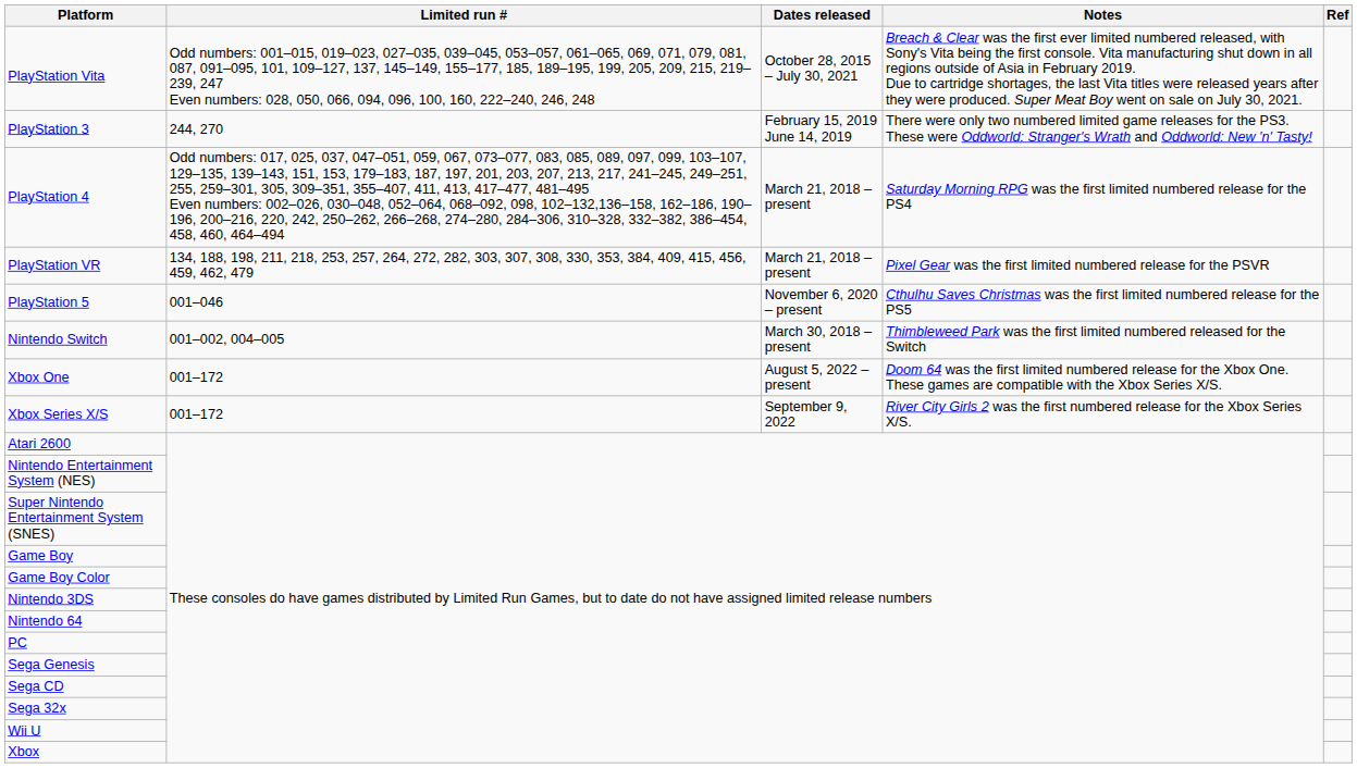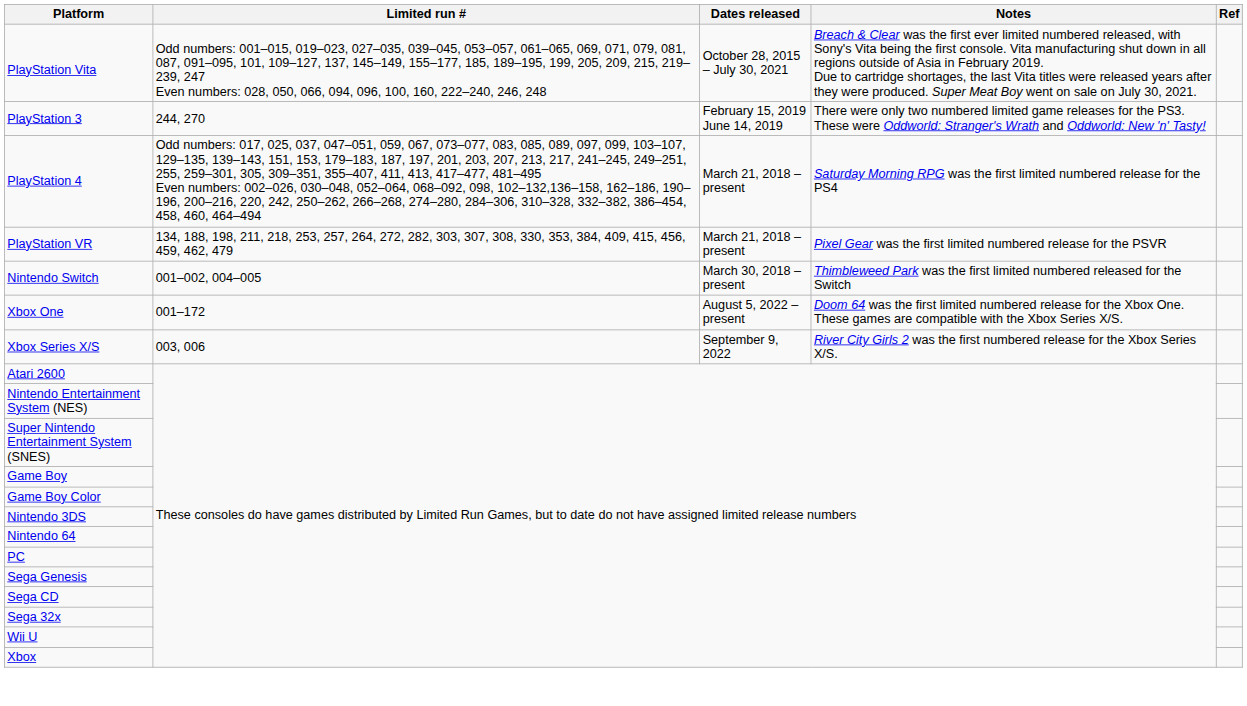 <table class="wikitable sortable">
 <tr>
 <th>Platform</th>
 <th>Limited run #</th>
 <th>Dates released</th>
 <th>Notes</th>
 <th>Ref</th>
 </tr>
 <tr>
 <td><br><a href='#'>PlayStation Vita</a></td>
 <td><br>Odd numbers: 001–015, 019–023, 027–035, 039–045, 053–057, 061–065, 069, 071, 079, 081, 087, 091–095, 101, 109–127, 137, 145–149, 155–177, 185, 189–195, 199, 205, 209, 215, 219–239, 247<br>Even numbers: 028, 050, 066, 094, 096, 100, 160, 222–240, 246, 248</td>
 <td>October 28, 2015 – July 30, 2021</td>
 <td><em><a href='#'>Breach & Clear</a></em> was the first ever limited numbered released, with Sony's Vita being the first console. Vita manufacturing shut down in all regions outside of Asia in February 2019.<br>Due to cartridge shortages, the last Vita titles were released years after they were produced. <em>Super Meat Boy</em> went on sale on July 30, 2021.</td>
 <td></td>
 </tr>
 <tr>
 <td><a href='#'>PlayStation 3</a></td>
 <td>244, 270</td>
 <td>February 15, 2019<br>June 14, 2019</td>
 <td>There were only two numbered limited game releases for the PS3. These were <em><a href='#'>Oddworld: Stranger's Wrath</a></em> and <em><a href='#'>Oddworld: New 'n' Tasty!</a></em></td>
 <td></td>
 </tr>
 <tr>
 <td><a href='#'>PlayStation 4</a></td>
 <td>Odd numbers: 017, 025, 037, 047–051, 059, 067, 073–077, 083, 085, 089, 097, 099, 103–107, 129–135, 139–143, 151, 153, 179–183, 187, 197, 201, 203, 207, 213, 217, 241–245, 249–251, 255, 259–301, 305, 309–351, 355–407, 411, 413, 417–477, 481–495<br>Even numbers: 002–026, 030–048, 052–064, 068–092, 098, 102–132,136–158, 162–186, 190–196, 200–216, 220, 242, 250–262, 266–268, 274–280, 284–306, 310–328, 332–382, 386–454, 458, 460, 464–494</td>
 <td>March 21, 2018 – present</td>
 <td><em><a href='#'>Saturday Morning RPG</a></em> was the first limited numbered release for the PS4</td>
 <td></td>
 </tr>
 <tr>
 <td><a href='#'>PlayStation VR</a></td>
 <td>134, 188, 198, 211, 218, 253, 257, 264, 272, 282, 303, 307, 308, 330, 353, 384, 409, 415, 456, 459, 462, 479</td>
 <td>March 21, 2018 – present</td>
 <td><em><a href='#'>Pixel Gear</a></em> was the first limited numbered release for the PSVR</td>
 <td></td>
 </tr>
 <tr>
-<td><a href='#'>PlayStation 5</a></td>
-<td>001–046</td>
-<td>November 6, 2020 – present</td>
-<td><em><a href='#'>Cthulhu Saves Christmas</a></em> was the first limited numbered release for the PS5</td>
-<td></td>
-</tr>
-<tr>
 <td><a href='#'>Nintendo Switch</a></td>
 <td>001–002, 004–005</td>
 <td>March 30, 2018 – present</td>
 <td><em><a href='#'>Thimbleweed Park</a></em> was the first limited numbered released for the Switch</td>
 <td></td>
 </tr>
 <tr>
 <td><a href='#'>Xbox One</a></td>
 <td>001–172</td>
 <td>August 5, 2022 – present</td>
 <td><em><a href='#'>Doom 64</a></em> was the first limited numbered release for the Xbox One. These games are compatible with the Xbox Series X/S.</td>
 <td></td>
 </tr>
 <tr>
 <td><a href='#'>Xbox Series X/S</a></td>
-<td>001–172</td>
+<td>003, 006</td>
 <td>September 9, 2022</td>
 <td><em><a href='#'>River City Girls 2</a></em> was the first numbered release for the Xbox Series X/S.</td>
 <td></td>
 </tr>
 <tr>
 <td><a href='#'>Atari 2600</a></td>
 <td colspan="3" rowspan="13">These consoles do have games distributed by Limited Run Games, but to date do not have assigned limited release numbers</td>
 <td></td>
 </tr>
 <tr>
 <td><a href='#'>Nintendo Entertainment System</a> (NES)</td>
 <td></td>
 </tr>
 <tr>
 <td><a href='#'>Super Nintendo Entertainment System</a> (SNES)</td>
 <td></td>
 </tr>
 <tr>
 <td><a href='#'>Game Boy</a></td>
 <td></td>
 </tr>
 <tr>
 <td><a href='#'>Game Boy Color</a></td>
 <td></td>
 </tr>
 <tr>
 <td><a href='#'>Nintendo 3DS</a></td>
 <td></td>
 </tr>
 <tr>
 <td><a href='#'>Nintendo 64</a></td>
 <td></td>
 </tr>
 <tr>
 <td><a href='#'>PC</a></td>
 <td></td>
 </tr>
 <tr>
 <td><a href='#'>Sega Genesis</a></td>
 <td></td>
 </tr>
 <tr>
 <td><a href='#'>Sega CD</a></td>
 <td></td>
 </tr>
 <tr>
 <td><a href='#'>Sega 32x</a></td>
 <td></td>
 </tr>
 <tr>
 <td><a href='#'>Wii U</a></td>
 <td></td>
 </tr>
 <tr>
 <td><a href='#'>Xbox</a></td>
 <td></td>
 </tr>
 </table>
